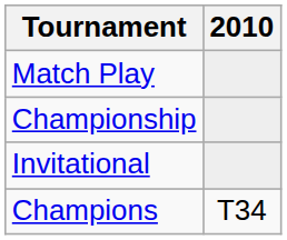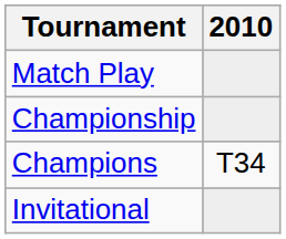 <table class="wikitable" style="text-align:center;">
 <tr>
 <th>Tournament</th>
 <th>2010</th>
 </tr>
 <tr>
 <td align="left"><a href='#'>Match Play</a></td>
 <td style="background:#eeeeee;"></td>
 </tr>
 <tr>
 <td align="left"><a href='#'>Championship</a></td>
 <td style="background:#eeeeee;"></td>
 </tr>
 <tr>
+<td align="left"><a href='#'>Champions</a></td>
+<td>T34</td>
+</tr>
+<tr>
 <td align="left"><a href='#'>Invitational</a></td>
 <td style="background:#eeeeee;"></td>
 </tr>
-<tr>
-<td align="left"><a href='#'>Champions</a></td>
-<td>T34</td>
-</tr>
 </table>
